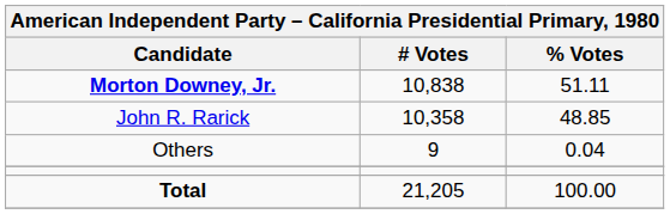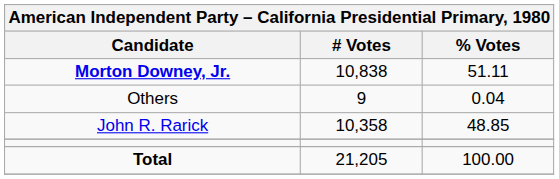 <table class=wikitable style="text-align:center;">
 <tr bgcolor=lightgrey>
 <th colspan="3">American Independent Party – California Presidential Primary, 1980 </th>
 </tr>
 <tr bgcolor=lightgrey>
 <th>Candidate</th>
 <th># Votes</th>
 <th>% Votes</th>
 </tr>
 <tr>
 <td><strong><a href='#'>Morton Downey, Jr.</a></strong></td>
 <td>10,838</td>
 <td>51.11</td>
 </tr>
 <tr>
+<td>Others</td>
+<td>9</td>
+<td>0.04</td>
+</tr>
+<tr>
 <td><a href='#'>John R. Rarick</a></td>
 <td>10,358</td>
 <td>48.85</td>
-</tr>
-<tr>
-<td>Others</td>
-<td>9</td>
-<td>0.04</td>
 </tr>
 <tr>
 </tr>
 <tr>
 </tr>
 <tr>
 <td></td>
 <td></td>
 <td></td>
 </tr>
 <tr>
 </tr>
 <tr>
 </tr>
 <tr>
 </tr>
 <tr>
 </tr>
 <tr>
 <td><strong>Total</strong></td>
 <td>21,205</td>
 <td>100.00</td>
 </tr>
 <tr>
 </tr>
 </table>
